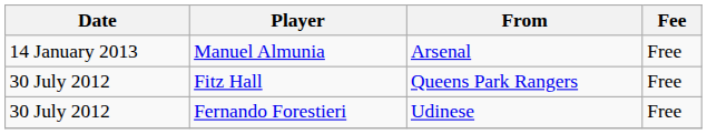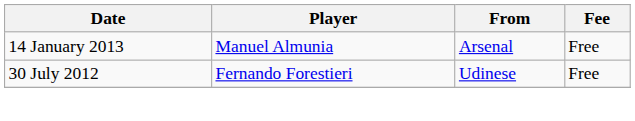 <table class="wikitable" style="width:65%;">
 <tr>
 <th>Date</th>
 <th>Player</th>
 <th>From</th>
 <th>Fee</th>
 </tr>
 <tr>
 <td>14 January 2013</td>
 <td><a href='#'>Manuel Almunia</a></td>
 <td><a href='#'>Arsenal</a></td>
 <td>Free</td>
 </tr>
 <tr>
 <td>30 July 2012</td>
-<td><a href='#'>Fitz Hall</a></td>
-<td><a href='#'>Queens Park Rangers</a></td>
-<td>Free</td>
-</tr>
-<tr>
-<td>30 July 2012</td>
 <td><a href='#'>Fernando Forestieri</a></td>
 <td><a href='#'>Udinese</a></td>
 <td>Free</td>
 </tr>
 <tr>
 </tr>
 </table>
